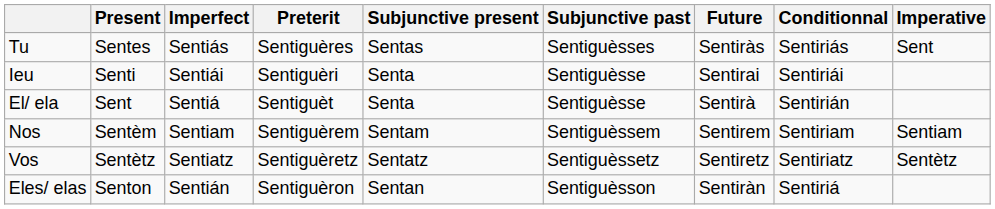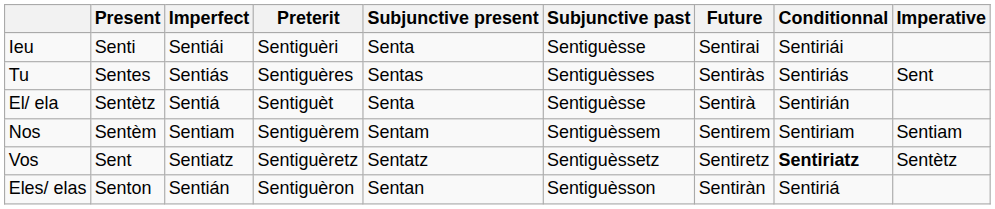 <table class="wikitable">
 <tr>
 <th></th>
 <th>Present</th>
 <th>Imperfect</th>
 <th>Preterit</th>
 <th>Subjunctive present</th>
 <th>Subjunctive past</th>
 <th>Future</th>
 <th>Conditionnal</th>
 <th>Imperative</th>
 </tr>
 <tr>
+<td>Ieu</td>
+<td>Senti</td>
+<td>Sentiái</td>
+<td>Sentiguèri</td>
+<td>Senta</td>
+<td>Sentiguèsse</td>
+<td>Sentirai</td>
+<td>Sentiriái</td>
+<td></td>
+</tr>
+<tr>
 <td>Tu</td>
 <td>Sentes</td>
 <td>Sentiás</td>
 <td>Sentiguères</td>
 <td>Sentas</td>
 <td>Sentiguèsses</td>
 <td>Sentiràs</td>
 <td>Sentiriás</td>
 <td>Sent</td>
 </tr>
 <tr>
-<td>Ieu</td>
-<td>Senti</td>
-<td>Sentiái</td>
-<td>Sentiguèri</td>
-<td>Senta</td>
-<td>Sentiguèsse</td>
-<td>Sentirai</td>
-<td>Sentiriái</td>
-<td></td>
-</tr>
-<tr>
 <td>El/ ela</td>
-<td>Sent</td>
+<td>Sentètz</td>
 <td>Sentiá</td>
 <td>Sentiguèt</td>
 <td>Senta</td>
 <td>Sentiguèsse</td>
 <td>Sentirà</td>
 <td>Sentirián</td>
 <td></td>
 </tr>
 <tr>
 <td>Nos</td>
 <td>Sentèm</td>
 <td>Sentiam</td>
 <td>Sentiguèrem</td>
 <td>Sentam</td>
 <td>Sentiguèssem</td>
 <td>Sentirem</td>
 <td>Sentiriam</td>
 <td>Sentiam</td>
 </tr>
 <tr>
 <td>Vos</td>
-<td>Sentètz</td>
+<td>Sent</td>
 <td>Sentiatz</td>
 <td>Sentiguèretz</td>
 <td>Sentatz</td>
 <td>Sentiguèssetz</td>
 <td>Sentiretz</td>
-<td>Sentiriatz</td>
+<td><strong>Sentiriatz</strong></td>
 <td>Sentètz</td>
 </tr>
 <tr>
 <td>Eles/ elas</td>
 <td>Senton</td>
 <td>Sentián</td>
 <td>Sentiguèron</td>
 <td>Sentan</td>
 <td>Sentiguèsson</td>
 <td>Sentiràn</td>
 <td>Sentiriá</td>
 <td></td>
 </tr>
 </table>
